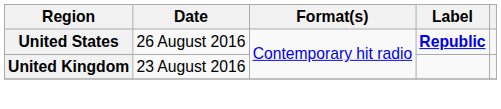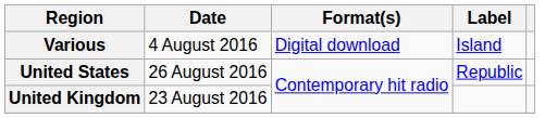 <table class="wikitable plainrowheaders">
 <tr>
 <th scope="col">Region</th>
 <th scope="col">Date</th>
 <th scope="col">Format(s)</th>
 <th scope="col">Label</th>
 <th scope="col"></th>
 </tr>
 <tr>
+<th scope="row">Various</th>
+<td>4 August 2016</td>
+<td><a href='#'>Digital download</a></td>
+<td><a href='#'>Island</a></td>
+<td></td>
+</tr>
+<tr>
 <th scope="row">United States</th>
 <td>26 August 2016</td>
 <td rowspan="2"><a href='#'>Contemporary hit radio</a></td>
-<td><strong><a href='#'>Republic</a></strong></td>
+<td><a href='#'>Republic</a></td>
 <td></td>
 </tr>
 <tr>
 <th scope="row">United Kingdom</th>
 <td>23 August 2016</td>
 <td></td>
 <td></td>
 </tr>
 <tr>
 </tr>
 </table>
